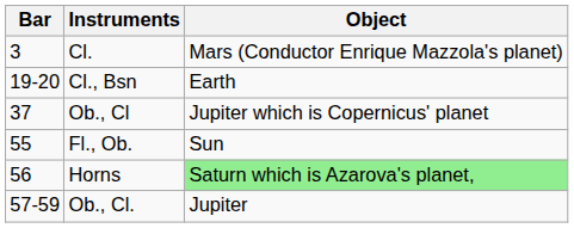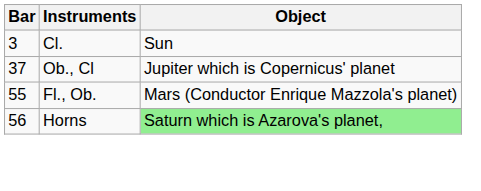 <table class="wikitable">
 <tr>
 <th>Bar</th>
 <th>Instruments</th>
 <th>Object</th>
 </tr>
 <tr>
 <td>3</td>
 <td>Cl.</td>
-<td>Mars (Conductor Enrique Mazzola's planet)</td>
-</tr>
-<tr>
-<td>19-20</td>
-<td>Cl., Bsn</td>
-<td>Earth</td>
+<td>Sun</td>
 </tr>
 <tr>
 <td>37</td>
 <td>Ob., Cl</td>
 <td>Jupiter which is Copernicus' planet</td>
 </tr>
 <tr>
 <td>55</td>
 <td>Fl., Ob.</td>
-<td>Sun</td>
+<td>Mars (Conductor Enrique Mazzola's planet)</td>
 </tr>
 <tr>
 <td>56</td>
 <td>Horns</td>
 <td style="background: lightgreen;">Saturn which is Azarova's planet,</td>
 </tr>
-<tr>
-<td>57-59</td>
-<td>Ob., Cl.</td>
-<td>Jupiter</td>
-</tr>
 </table>
